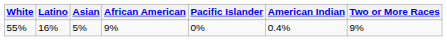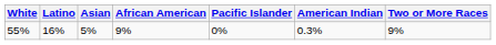 <table class="wikitable">
 <tr>
 <th><a href='#'>White</a></th>
 <th><a href='#'>Latino</a></th>
 <th><a href='#'>Asian</a></th>
 <th><a href='#'>African American</a></th>
 <th><a href='#'>Pacific Islander</a></th>
 <th><a href='#'>American Indian</a></th>
 <th><a href='#'>Two or More Races</a></th>
 </tr>
 <tr>
 <td>55%</td>
 <td>16%</td>
 <td>5%</td>
 <td>9%</td>
 <td>0%</td>
-<td>0.4%</td>
+<td>0.3%</td>
 <td>9%</td>
 </tr>
 </table>
